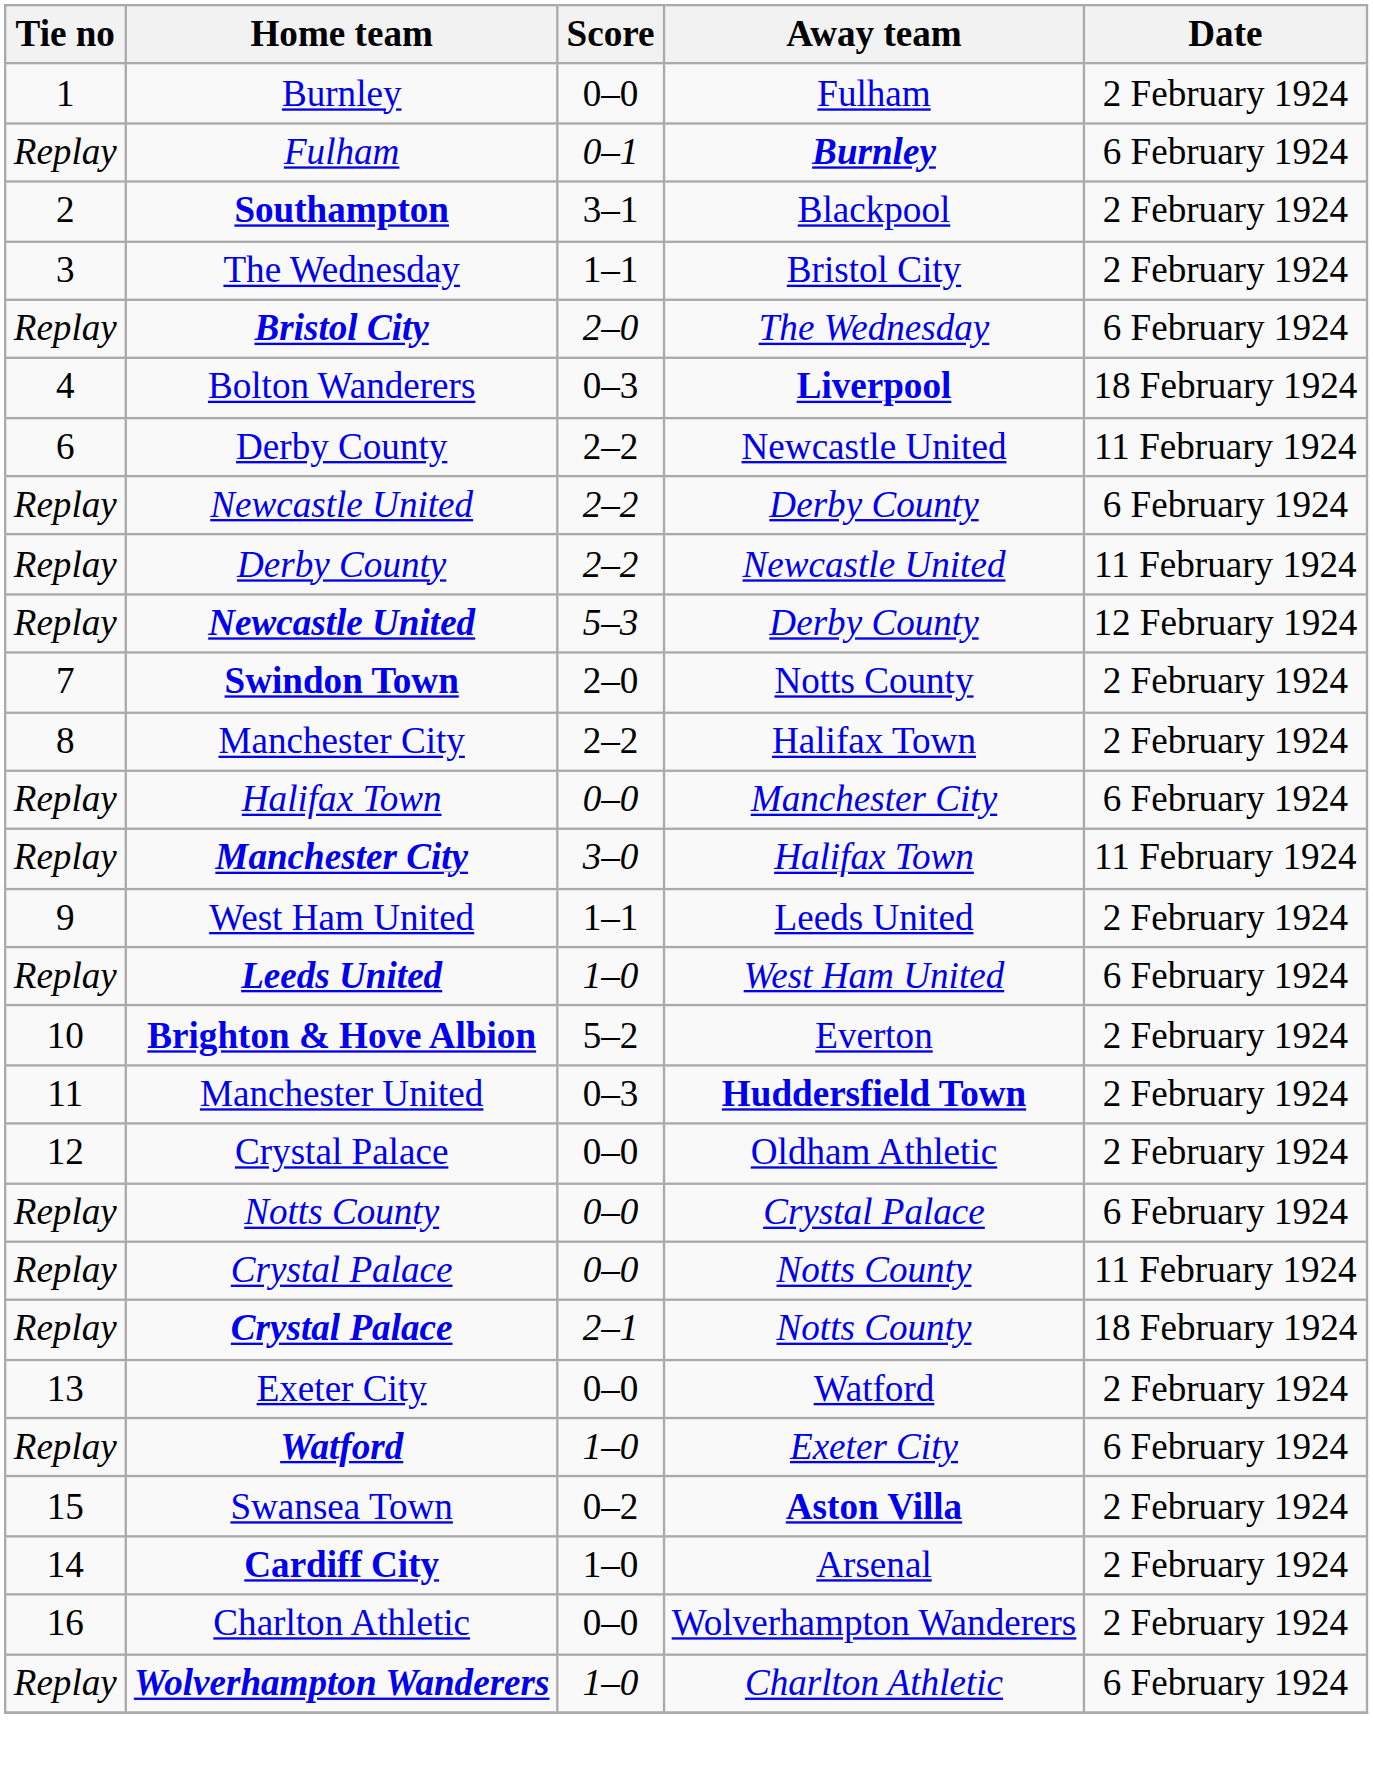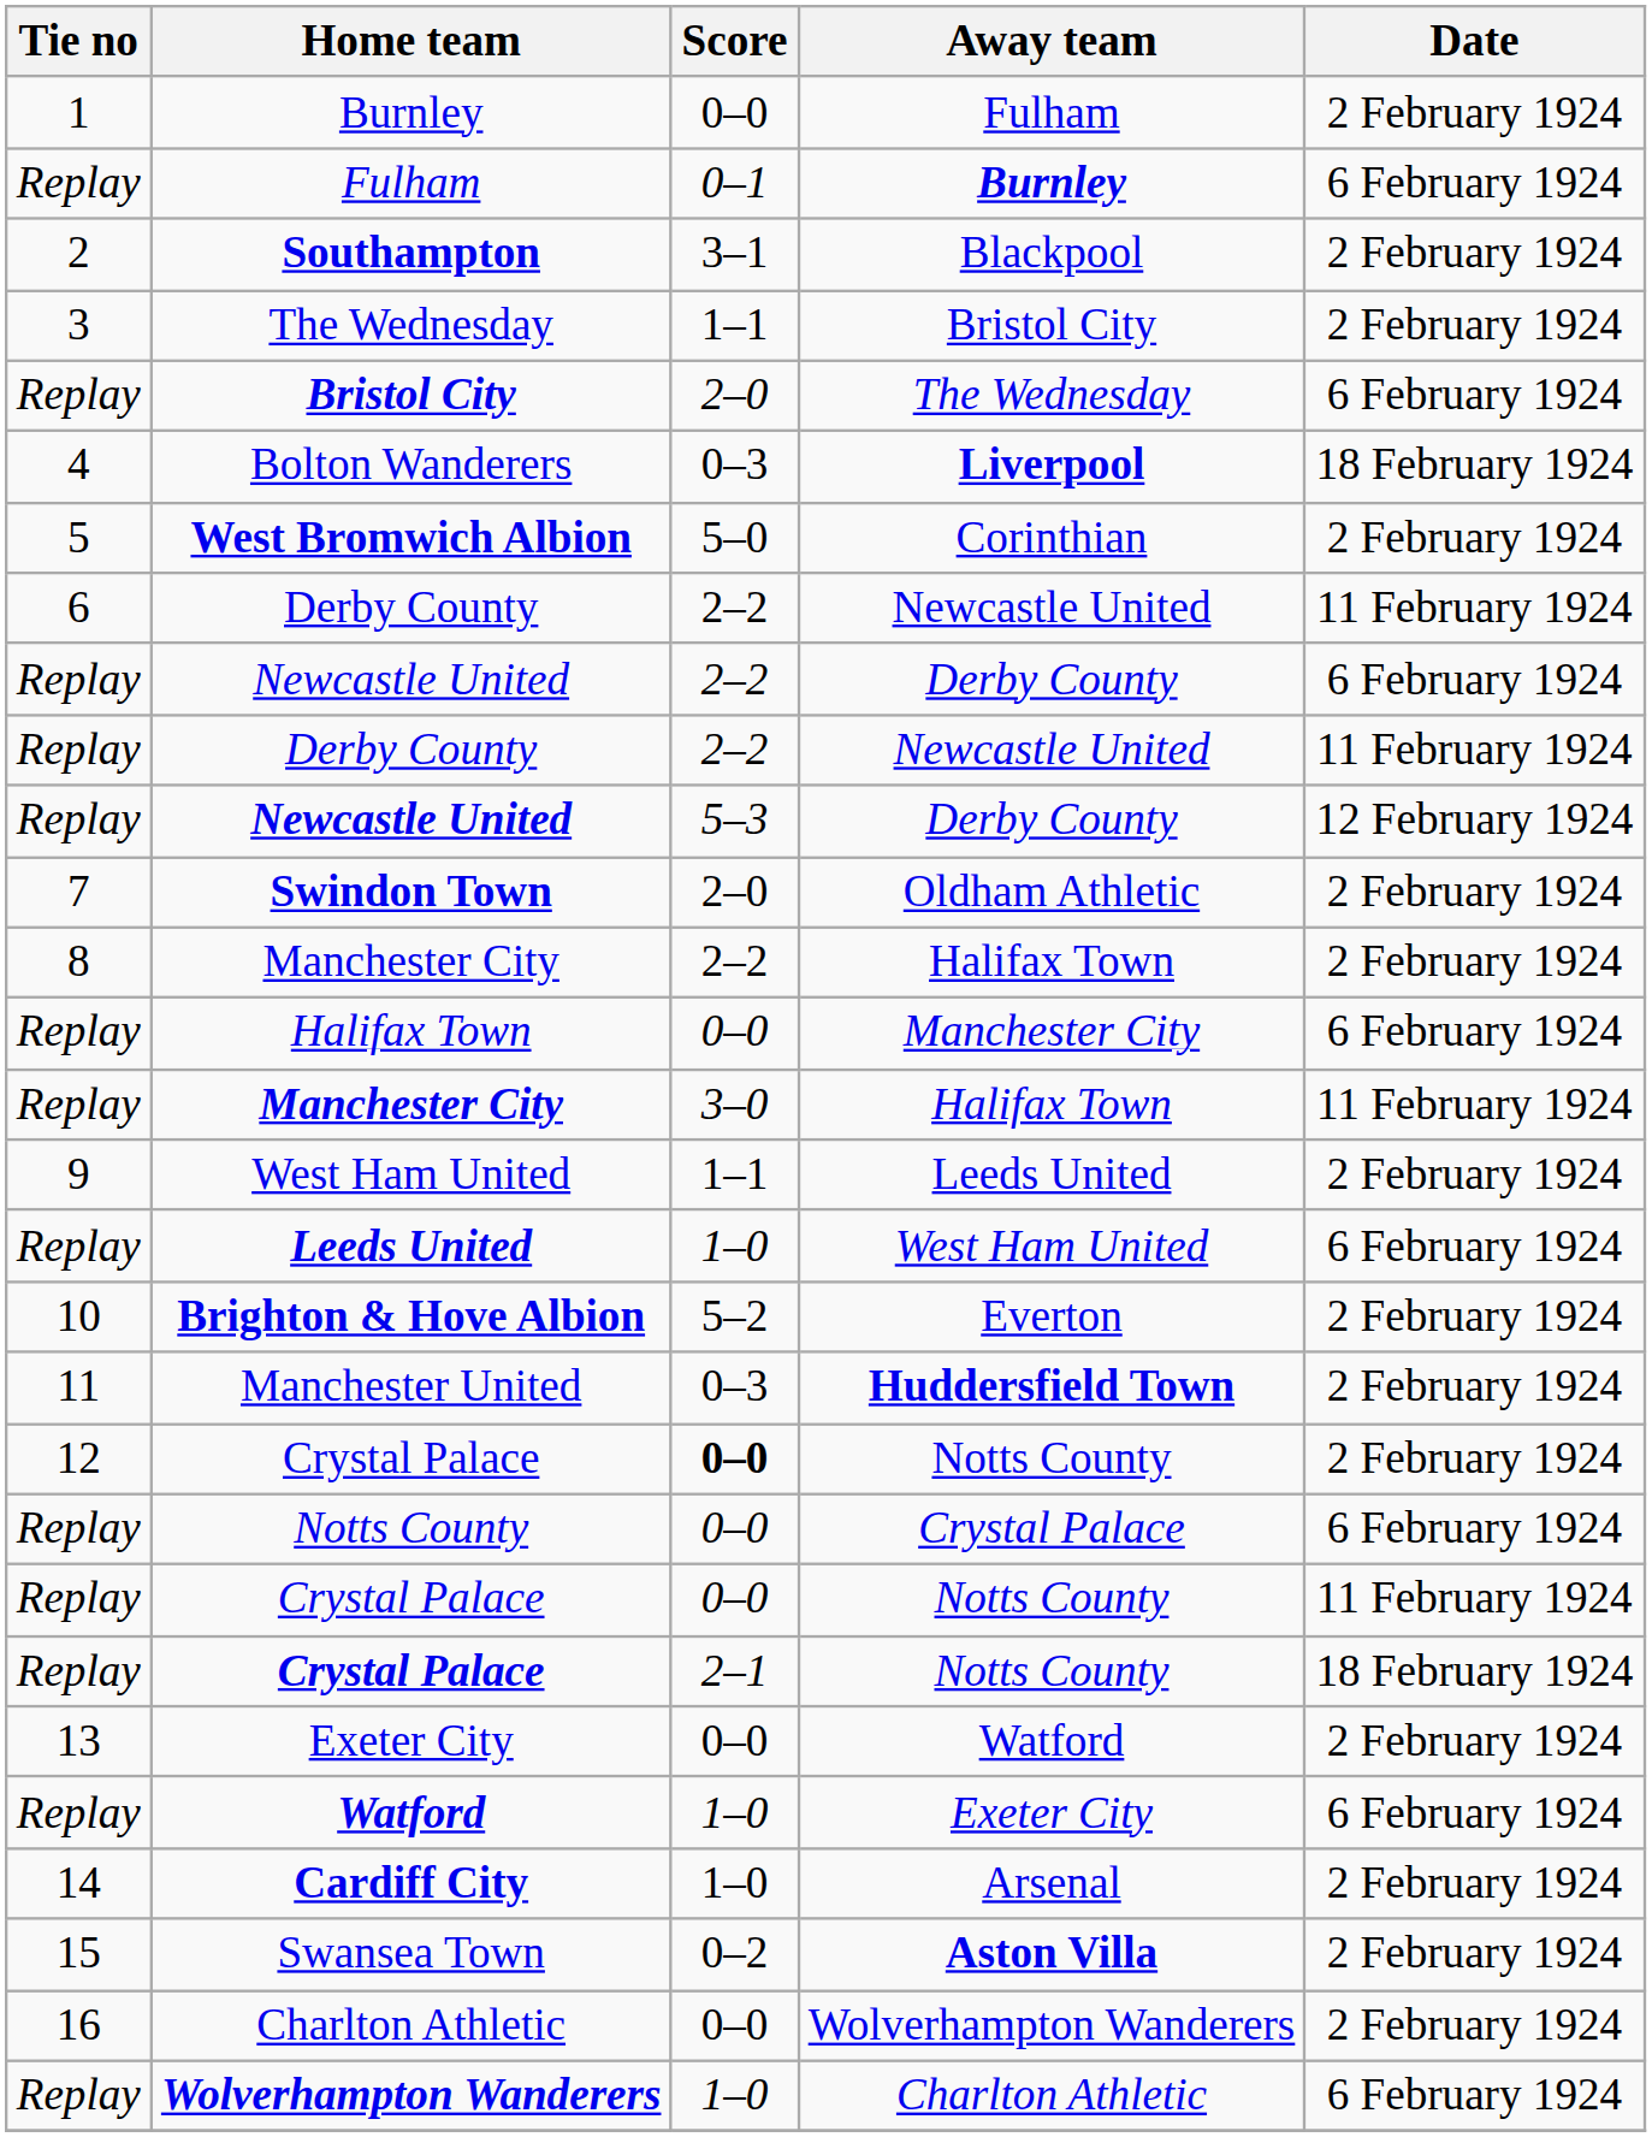 <table class="wikitable" style="text-align: center">
 <tr>
 <th>Tie no</th>
 <th>Home team</th>
 <th>Score</th>
 <th>Away team</th>
 <th>Date</th>
 </tr>
 <tr>
 <td>1</td>
 <td><a href='#'>Burnley</a></td>
 <td>0–0</td>
 <td><a href='#'>Fulham</a></td>
 <td>2 February 1924</td>
 </tr>
 <tr>
 <td><em>Replay</em></td>
 <td><em><a href='#'>Fulham</a></em></td>
 <td><em>0–1</em></td>
 <td><strong><em><a href='#'>Burnley</a></em></strong></td>
 <td>6 February 1924</td>
 </tr>
 <tr>
 <td>2</td>
 <td><strong><a href='#'>Southampton</a></strong></td>
 <td>3–1</td>
 <td><a href='#'>Blackpool</a></td>
 <td>2 February 1924</td>
 </tr>
 <tr>
 <td>3</td>
 <td><a href='#'>The Wednesday</a></td>
 <td>1–1</td>
 <td><a href='#'>Bristol City</a></td>
 <td>2 February 1924</td>
 </tr>
 <tr>
 <td><em>Replay</em></td>
 <td><strong><em><a href='#'>Bristol City</a></em></strong></td>
 <td><em>2–0</em></td>
 <td><em><a href='#'>The Wednesday</a></em></td>
 <td>6 February 1924</td>
 </tr>
 <tr>
 <td>4</td>
 <td><a href='#'>Bolton Wanderers</a></td>
 <td>0–3</td>
 <td><strong><a href='#'>Liverpool</a></strong></td>
 <td>18 February 1924</td>
 </tr>
 <tr>
+<td>5</td>
+<td><strong><a href='#'>West Bromwich Albion</a></strong></td>
+<td>5–0</td>
+<td><a href='#'>Corinthian</a></td>
+<td>2 February 1924</td>
+</tr>
+<tr>
 <td>6</td>
 <td><a href='#'>Derby County</a></td>
 <td>2–2</td>
 <td><a href='#'>Newcastle United</a></td>
 <td>11 February 1924</td>
 </tr>
 <tr>
 <td><em>Replay</em></td>
 <td><em><a href='#'>Newcastle United</a></em></td>
 <td><em>2–2</em></td>
 <td><em><a href='#'>Derby County</a></em></td>
 <td>6 February 1924</td>
 </tr>
 <tr>
 <td><em>Replay</em></td>
 <td><em><a href='#'>Derby County</a></em></td>
 <td><em>2–2</em></td>
 <td><em><a href='#'>Newcastle United</a></em></td>
 <td>11 February 1924</td>
 </tr>
 <tr>
 <td><em>Replay</em></td>
 <td><strong><em><a href='#'>Newcastle United</a></em></strong></td>
 <td><em>5–3</em></td>
 <td><em><a href='#'>Derby County</a></em></td>
 <td>12 February 1924</td>
 </tr>
 <tr>
 <td>7</td>
 <td><strong><a href='#'>Swindon Town</a></strong></td>
 <td>2–0</td>
-<td><a href='#'>Notts County</a></td>
+<td><a href='#'>Oldham Athletic</a></td>
 <td>2 February 1924</td>
 </tr>
 <tr>
 <td>8</td>
 <td><a href='#'>Manchester City</a></td>
 <td>2–2</td>
 <td><a href='#'>Halifax Town</a></td>
 <td>2 February 1924</td>
 </tr>
 <tr>
 <td><em>Replay</em></td>
 <td><em><a href='#'>Halifax Town</a></em></td>
 <td><em>0–0</em></td>
 <td><em><a href='#'>Manchester City</a></em></td>
 <td>6 February 1924</td>
 </tr>
 <tr>
 <td><em>Replay</em></td>
 <td><strong><em><a href='#'>Manchester City</a></em></strong></td>
 <td><em>3–0</em></td>
 <td><em><a href='#'>Halifax Town</a></em></td>
 <td>11 February 1924</td>
 </tr>
 <tr>
 <td>9</td>
 <td><a href='#'>West Ham United</a></td>
 <td>1–1</td>
 <td><a href='#'>Leeds United</a></td>
 <td>2 February 1924</td>
 </tr>
 <tr>
 <td><em>Replay</em></td>
 <td><strong><em><a href='#'>Leeds United</a></em></strong></td>
 <td><em>1–0</em></td>
 <td><em><a href='#'>West Ham United</a></em></td>
 <td>6 February 1924</td>
 </tr>
 <tr>
 <td>10</td>
 <td><strong><a href='#'>Brighton & Hove Albion</a></strong></td>
 <td>5–2</td>
 <td><a href='#'>Everton</a></td>
 <td>2 February 1924</td>
 </tr>
 <tr>
 <td>11</td>
 <td><a href='#'>Manchester United</a></td>
 <td>0–3</td>
 <td><strong><a href='#'>Huddersfield Town</a></strong></td>
 <td>2 February 1924</td>
 </tr>
 <tr>
 <td>12</td>
 <td><a href='#'>Crystal Palace</a></td>
-<td>0–0</td>
-<td><a href='#'>Oldham Athletic</a></td>
+<td><strong>0–0</strong></td>
+<td><a href='#'>Notts County</a></td>
 <td>2 February 1924</td>
 </tr>
 <tr>
 <td><em>Replay</em></td>
 <td><em><a href='#'>Notts County</a></em></td>
 <td><em>0–0</em></td>
 <td><em><a href='#'>Crystal Palace</a></em></td>
 <td>6 February 1924</td>
 </tr>
 <tr>
 <td><em>Replay</em></td>
 <td><em><a href='#'>Crystal Palace</a></em></td>
 <td><em>0–0</em></td>
 <td><em><a href='#'>Notts County</a></em></td>
 <td>11 February 1924</td>
 </tr>
 <tr>
 <td><em>Replay</em></td>
 <td><strong><em><a href='#'>Crystal Palace</a></em></strong></td>
 <td><em>2–1</em></td>
 <td><em><a href='#'>Notts County</a></em></td>
 <td>18 February 1924</td>
 </tr>
 <tr>
 <td>13</td>
 <td><a href='#'>Exeter City</a></td>
 <td>0–0</td>
 <td><a href='#'>Watford</a></td>
 <td>2 February 1924</td>
 </tr>
 <tr>
 <td><em>Replay</em></td>
 <td><strong><em><a href='#'>Watford</a></em></strong></td>
 <td><em>1–0</em></td>
 <td><em><a href='#'>Exeter City</a></em></td>
 <td>6 February 1924</td>
 </tr>
 <tr>
+<td>14</td>
+<td><strong><a href='#'>Cardiff City</a></strong></td>
+<td>1–0</td>
+<td><a href='#'>Arsenal</a></td>
+<td>2 February 1924</td>
+</tr>
+<tr>
 <td>15</td>
 <td><a href='#'>Swansea Town</a></td>
 <td>0–2</td>
 <td><strong><a href='#'>Aston Villa</a></strong></td>
-<td>2 February 1924</td>
-</tr>
-<tr>
-<td>14</td>
-<td><strong><a href='#'>Cardiff City</a></strong></td>
-<td>1–0</td>
-<td><a href='#'>Arsenal</a></td>
 <td>2 February 1924</td>
 </tr>
 <tr>
 <td>16</td>
 <td><a href='#'>Charlton Athletic</a></td>
 <td>0–0</td>
 <td><a href='#'>Wolverhampton Wanderers</a></td>
 <td>2 February 1924</td>
 </tr>
 <tr>
 <td><em>Replay</em></td>
 <td><strong><em><a href='#'>Wolverhampton Wanderers</a></em></strong></td>
 <td><em>1–0</em></td>
 <td><em><a href='#'>Charlton Athletic</a></em></td>
 <td>6 February 1924</td>
 </tr>
 <tr>
 </tr>
 </table>
